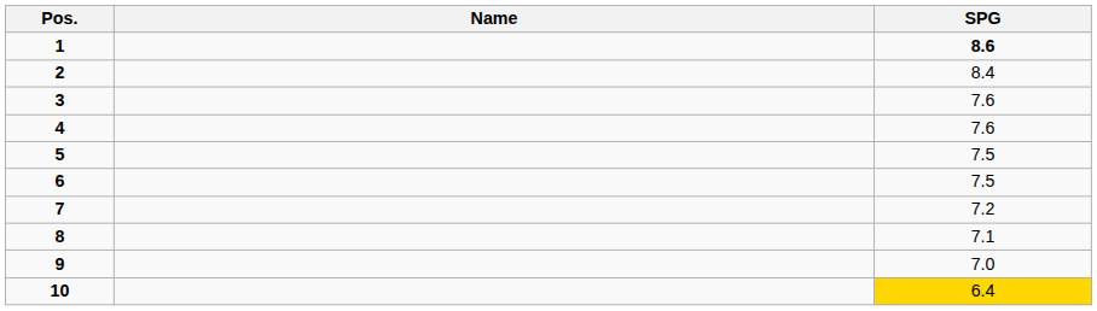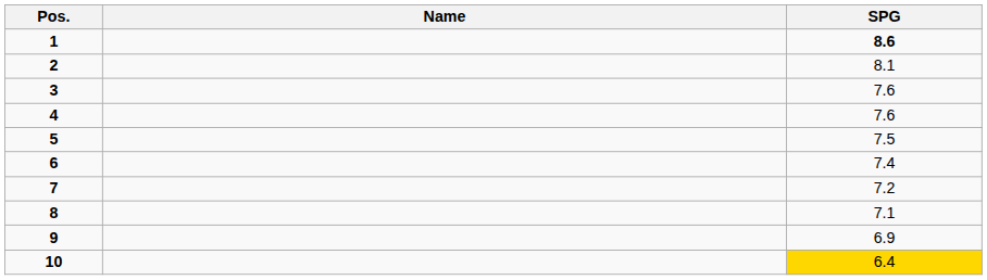 <table class="wikitable" style="width:80%;">
 <tr>
 <th style="width:10%;">Pos.</th>
 <th style="width:70%;">Name</th>
 <th style="width:20%;">SPG</th>
 </tr>
 <tr>
 <td align=center><strong>1</strong></td>
 <td><strong></strong></td>
 <td align=center><strong>8.6</strong></td>
 </tr>
 <tr>
 <td align=center><strong>2</strong></td>
 <td></td>
-<td align=center>8.4</td>
+<td align=center>8.1</td>
 </tr>
 <tr>
 <td align=center><strong>3</strong></td>
 <td></td>
 <td align=center>7.6</td>
 </tr>
 <tr>
 <td align=center><strong>4</strong></td>
 <td></td>
 <td align=center>7.6</td>
 </tr>
 <tr>
 <td align=center><strong>5</strong></td>
 <td></td>
 <td align=center>7.5</td>
 </tr>
 <tr>
 <td align=center><strong>6</strong></td>
 <td></td>
-<td align=center>7.5</td>
+<td align=center>7.4</td>
 </tr>
 <tr>
 <td align=center><strong>7</strong></td>
 <td></td>
 <td align=center>7.2</td>
 </tr>
 <tr>
 <td align=center><strong>8</strong></td>
 <td></td>
 <td align=center>7.1</td>
 </tr>
 <tr>
 <td align=center><strong>9</strong></td>
 <td></td>
-<td align=center>7.0</td>
+<td align=center>6.9</td>
 </tr>
 <tr>
 <td align=center><strong>10</strong></td>
 <td></td>
 <td align=center style="background: gold;">6.4</td>
 </tr>
 </table>
